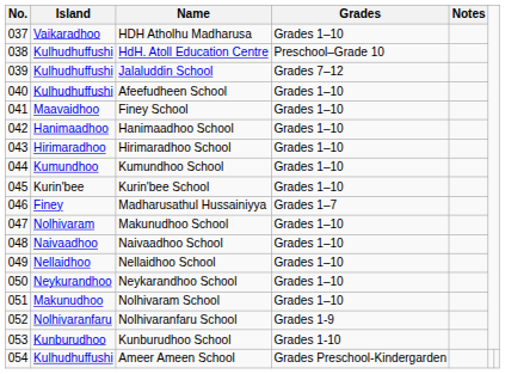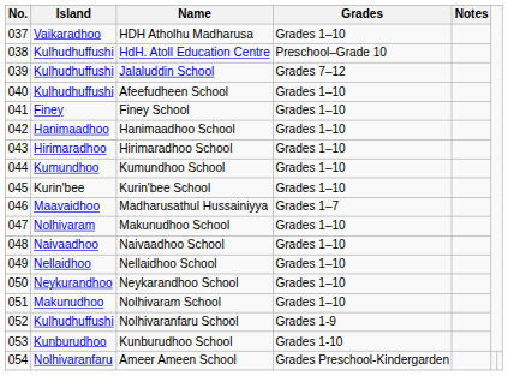 <table class="wikitable">
 <tr>
 <th>No.</th>
 <th>Island</th>
 <th>Name</th>
 <th>Grades</th>
 <th>Notes</th>
 </tr>
 <tr>
 <td>037</td>
 <td><a href='#'>Vaikaradhoo</a></td>
 <td>HDH Atholhu Madharusa</td>
 <td>Grades 1–10</td>
 <td></td>
 </tr>
 <tr>
 <td>038</td>
 <td><a href='#'>Kulhudhuffushi</a></td>
 <td><a href='#'>HdH. Atoll Education Centre</a></td>
 <td>Preschool–Grade 10</td>
 <td></td>
 </tr>
 <tr>
 <td>039</td>
 <td><a href='#'>Kulhudhuffushi</a></td>
 <td><a href='#'>Jalaluddin School</a></td>
 <td>Grades 7–12</td>
 <td></td>
 </tr>
 <tr>
 <td>040</td>
 <td><a href='#'>Kulhudhuffushi</a></td>
 <td>Afeefudheen School</td>
 <td>Grades 1–10</td>
 <td></td>
 </tr>
 <tr>
 <td>041</td>
-<td><a href='#'>Maavaidhoo</a></td>
+<td><a href='#'>Finey</a></td>
 <td>Finey School</td>
 <td>Grades 1–10</td>
 <td></td>
 </tr>
 <tr>
 <td>042</td>
 <td><a href='#'>Hanimaadhoo</a></td>
 <td>Hanimaadhoo School</td>
 <td>Grades 1–10</td>
 <td></td>
 </tr>
 <tr>
 <td>043</td>
 <td><a href='#'>Hirimaradhoo</a></td>
 <td>Hirimaradhoo School</td>
 <td>Grades 1–10</td>
 <td></td>
 </tr>
 <tr>
 <td>044</td>
 <td><a href='#'>Kumundhoo</a></td>
 <td>Kumundhoo School</td>
 <td>Grades 1–10</td>
 <td></td>
 </tr>
 <tr>
 <td>045</td>
 <td>Kurin'bee</td>
 <td>Kurin'bee School</td>
 <td>Grades 1–10</td>
 <td></td>
 </tr>
 <tr>
 <td>046</td>
-<td><a href='#'>Finey</a></td>
+<td><a href='#'>Maavaidhoo</a></td>
 <td>Madharusathul Hussainiyya</td>
 <td>Grades 1–7</td>
 <td></td>
 </tr>
 <tr>
 <td>047</td>
 <td><a href='#'>Nolhivaram</a></td>
 <td>Makunudhoo School</td>
 <td>Grades 1–10</td>
 <td></td>
 </tr>
 <tr>
 <td>048</td>
 <td><a href='#'>Naivaadhoo</a></td>
 <td>Naivaadhoo School</td>
 <td>Grades 1–10</td>
 <td></td>
 </tr>
 <tr>
 <td>049</td>
 <td><a href='#'>Nellaidhoo</a></td>
 <td>Nellaidhoo School</td>
 <td>Grades 1–10</td>
 <td></td>
 </tr>
 <tr>
 <td>050</td>
 <td><a href='#'>Neykurandhoo</a></td>
 <td>Neykarandhoo School</td>
 <td>Grades 1–10</td>
 <td></td>
 </tr>
 <tr>
 <td>051</td>
 <td><a href='#'>Makunudhoo</a></td>
 <td>Nolhivaram School</td>
 <td>Grades 1–10</td>
 <td></td>
 </tr>
 <tr>
 <td>052</td>
-<td><a href='#'>Nolhivaranfaru</a></td>
+<td><a href='#'>Kulhudhuffushi</a></td>
 <td>Nolhivaranfaru School</td>
 <td Grades 1–10>Grades 1-9</td>
 <td></td>
 </tr>
 <tr>
 <td>053</td>
 <td><a href='#'>Kunburudhoo</a></td>
 <td>Kunburudhoo School</td>
 <td>Grades 1-10</td>
 <td></td>
 </tr>
 <tr>
 <td>054</td>
-<td><a href='#'>Kulhudhuffushi</a></td>
+<td><a href='#'>Nolhivaranfaru</a></td>
 <td>Ameer Ameen School</td>
 <td>Grades Preschool-Kindergarden</td>
 <td></td>
 <td></td>
 <td></td>
 </tr>
 </table>
